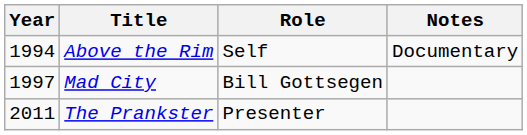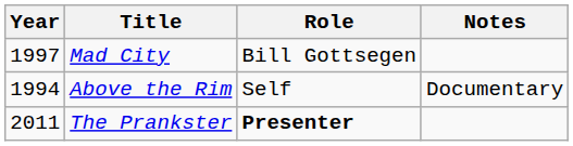 <table class="wikitable sortable">
 <tr>
 <th>Year</th>
 <th>Title</th>
 <th>Role</th>
 <th>Notes</th>
 </tr>
 <tr>
+<td>1997</td>
+<td><a href='#'><em>Mad City</em></a></td>
+<td>Bill Gottsegen</td>
+<td></td>
+</tr>
+<tr>
 <td>1994</td>
 <td><em><a href='#'>Above the Rim</a></em></td>
 <td>Self</td>
 <td>Documentary</td>
 </tr>
 <tr>
-<td>1997</td>
-<td><a href='#'><em>Mad City</em></a></td>
-<td>Bill Gottsegen</td>
-<td></td>
-</tr>
-<tr>
 <td>2011</td>
 <td><a href='#'><em>The Prankster</em></a></td>
-<td>Presenter</td>
+<td><strong>Presenter</strong></td>
 <td></td>
 </tr>
 </table>
